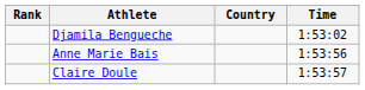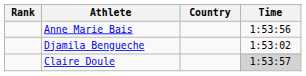 <table class="wikitable" width=40% style="font-size:90%; text-align:center;">
 <tr>
 <th>Rank</th>
 <th>Athlete</th>
 <th>Country</th>
 <th>Time</th>
 </tr>
 <tr>
 <td></td>
+<td align=left><a href='#'>Anne Marie Bais</a></td>
+<td align=left></td>
+<td>1:53:56</td>
+</tr>
+<tr>
+<td></td>
 <td align=left><a href='#'>Djamila Bengueche</a></td>
 <td align=left></td>
 <td>1:53:02</td>
 </tr>
 <tr>
 <td></td>
-<td align=left><a href='#'>Anne Marie Bais</a></td>
-<td align=left></td>
-<td>1:53:56</td>
-</tr>
-<tr>
-<td></td>
 <td align=left><a href='#'>Claire Doule</a></td>
 <td align=left></td>
-<td>1:53:57</td>
+<td style="background: lightgrey;">1:53:57</td>
 </tr>
 </table>
